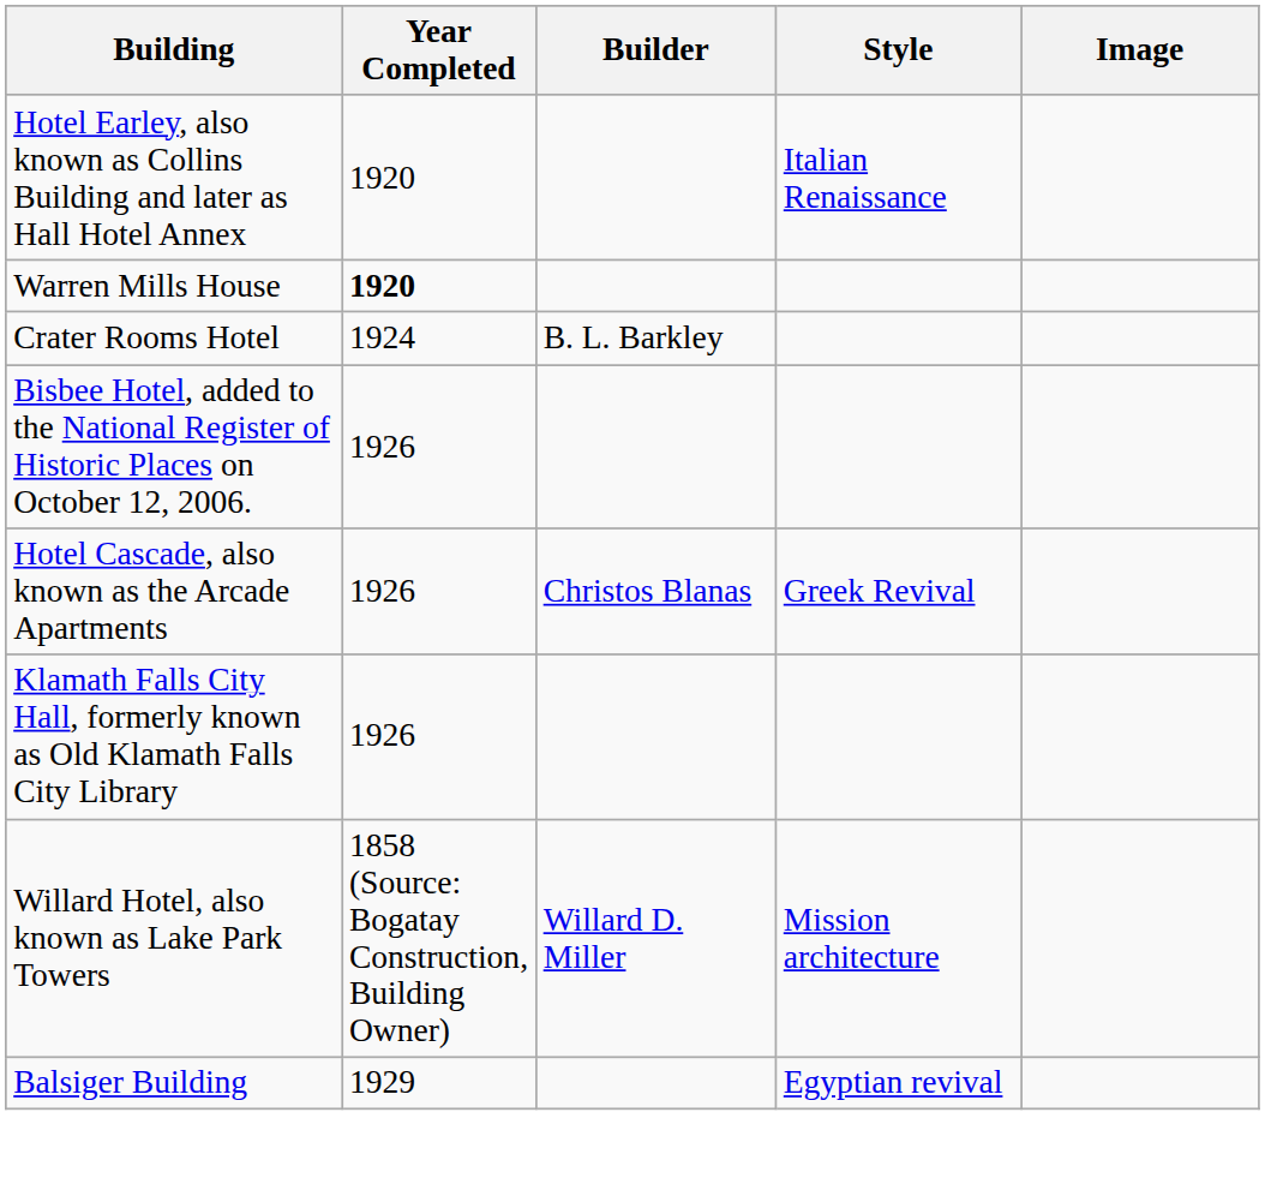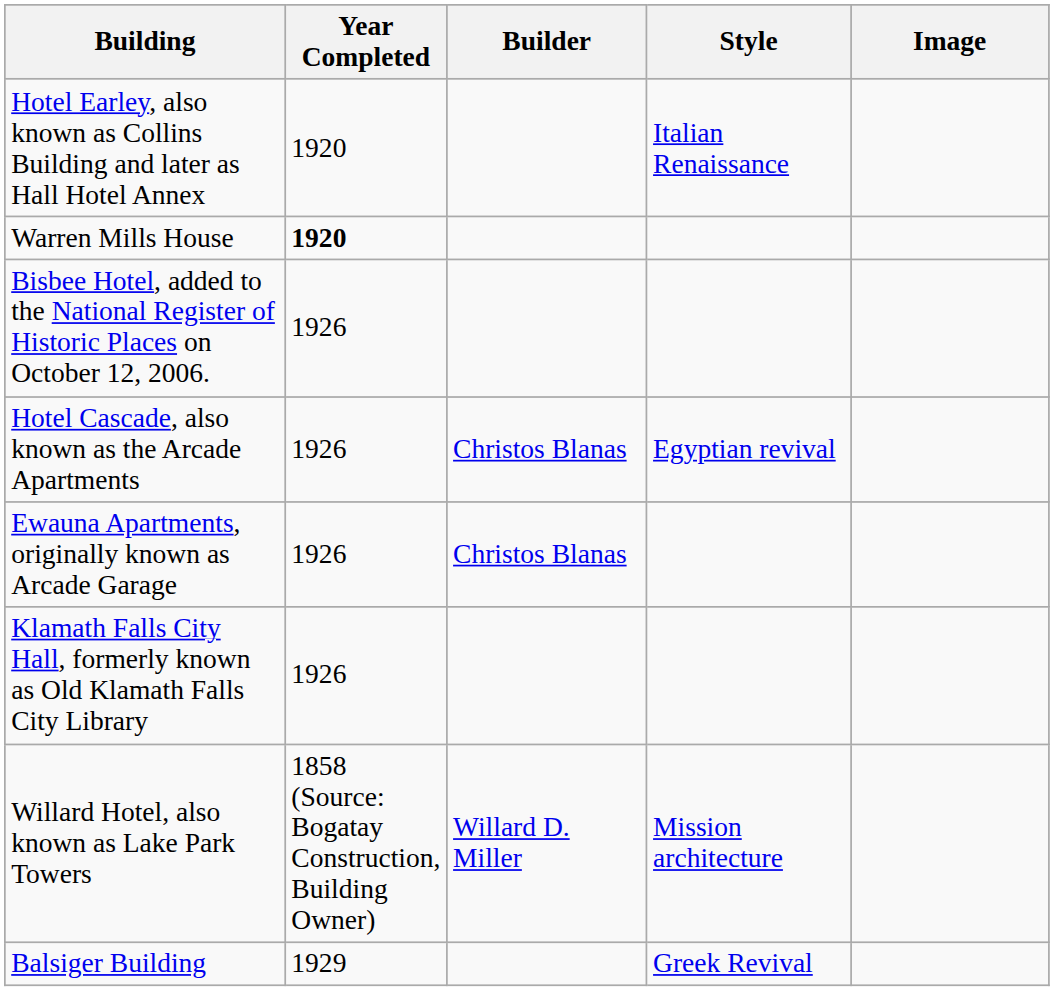 <table class="wikitable">
 <tr>
 <th width=28%>Building</th>
 <th width=8%>Year Completed</th>
 <th width=20%>Builder</th>
 <th width=20%>Style</th>
 <th width=20%>Image</th>
 </tr>
 <tr>
 <td><a href='#'>Hotel Earley</a>, also known as Collins Building and later as Hall Hotel Annex</td>
 <td>1920</td>
 <td></td>
 <td><a href='#'>Italian Renaissance</a></td>
 <td></td>
 </tr>
 <tr>
 <td>Warren Mills House</td>
 <td><strong>1920</strong></td>
 <td></td>
 <td></td>
 <td></td>
 </tr>
 <tr>
-<td>Crater Rooms Hotel</td>
-<td>1924</td>
-<td>B. L. Barkley</td>
-<td></td>
-<td></td>
-</tr>
-<tr>
 <td><a href='#'>Bisbee Hotel</a>, added to the <a href='#'>National Register of Historic Places</a> on October 12, 2006.</td>
 <td>1926</td>
 <td></td>
 <td></td>
 <td></td>
 </tr>
 <tr>
 <td><a href='#'>Hotel Cascade</a>, also known as the Arcade Apartments</td>
 <td>1926</td>
 <td><a href='#'>Christos Blanas</a></td>
-<td><a href='#'>Greek Revival</a></td>
+<td><a href='#'>Egyptian revival</a></td>
+<td></td>
+</tr>
+<tr>
+<td><a href='#'>Ewauna Apartments</a>, originally known as Arcade Garage</td>
+<td>1926</td>
+<td><a href='#'>Christos Blanas</a></td>
+<td></td>
 <td></td>
 </tr>
 <tr>
 <td><a href='#'>Klamath Falls City Hall</a>, formerly known as Old Klamath Falls City Library</td>
 <td>1926</td>
 <td></td>
 <td></td>
 <td></td>
 </tr>
 <tr>
 <td>Willard Hotel, also known as Lake Park Towers</td>
 <td>1858 (Source: Bogatay Construction, Building Owner)</td>
 <td><a href='#'>Willard D. Miller</a></td>
 <td><a href='#'>Mission architecture</a></td>
 <td></td>
 </tr>
 <tr>
 <td><a href='#'>Balsiger Building</a></td>
 <td>1929</td>
 <td></td>
-<td><a href='#'>Egyptian revival</a></td>
+<td><a href='#'>Greek Revival</a></td>
 <td></td>
 </tr>
 </table>
